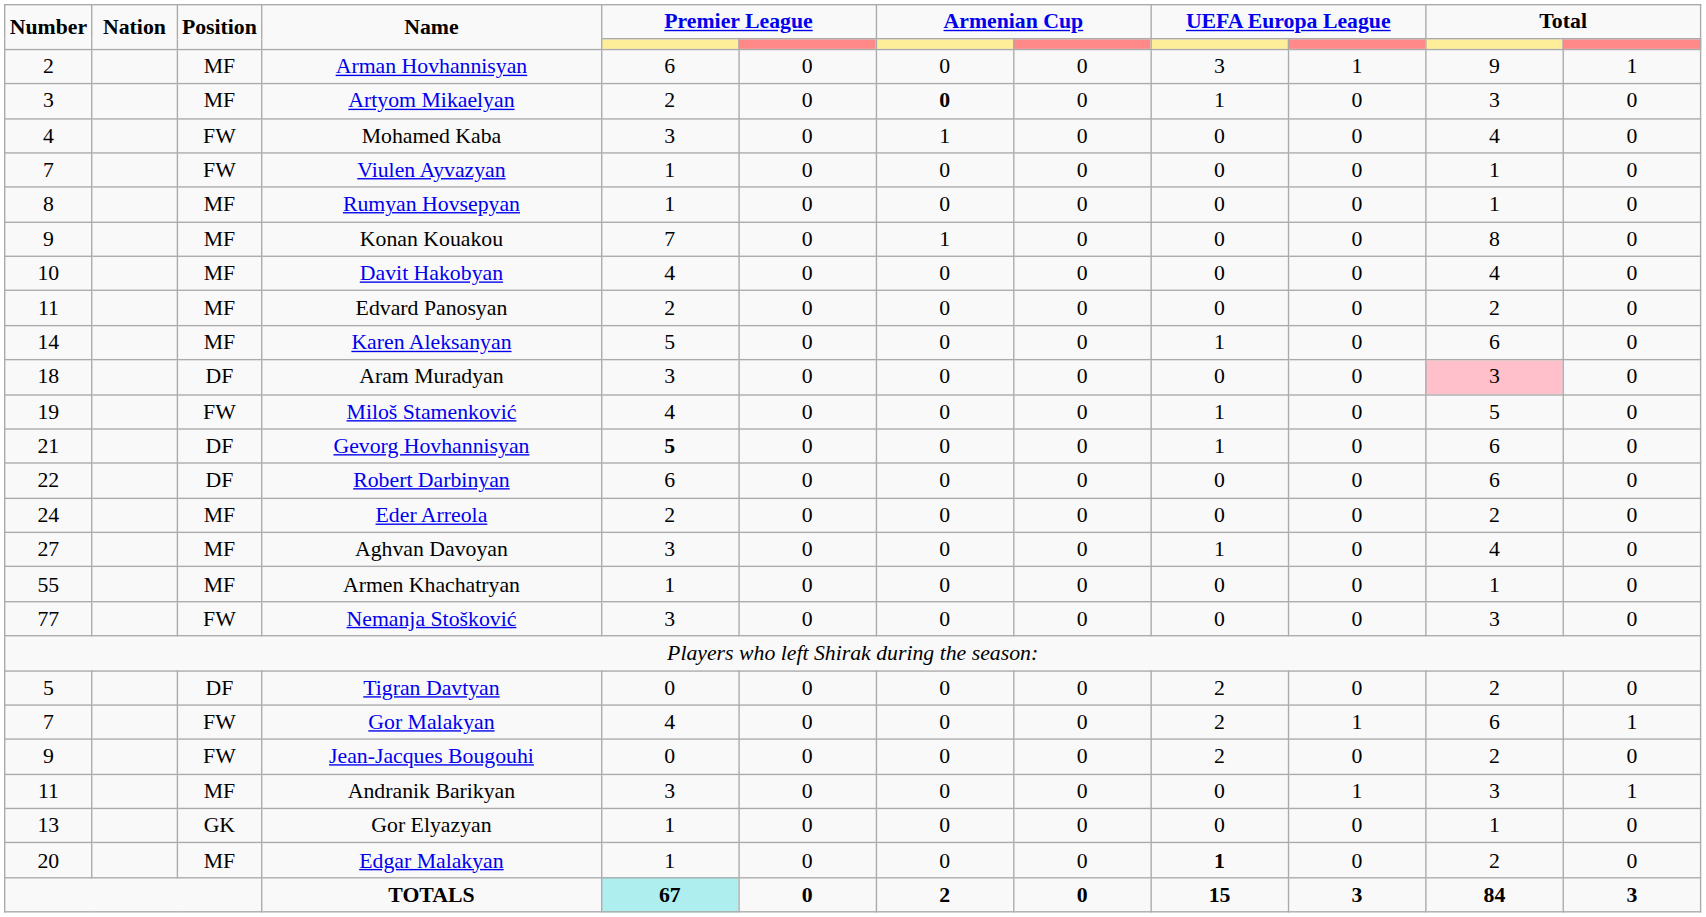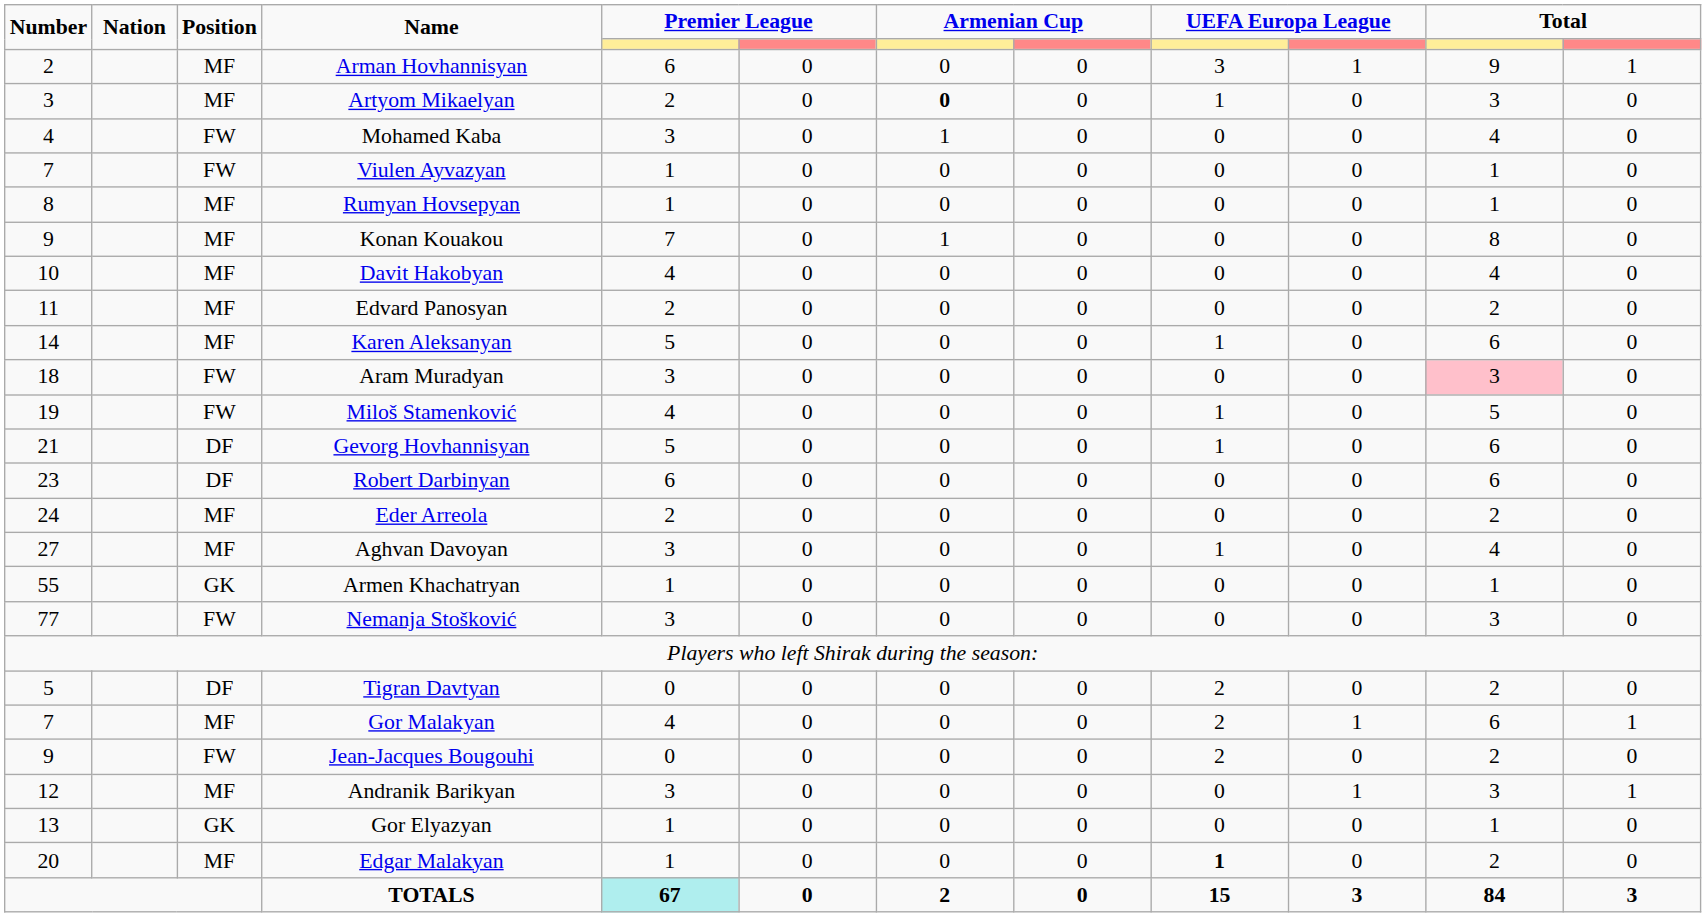 <table class="wikitable" style="text-align:center;">
 <tr>
 <td rowspan="2"  style="width:5%; text-align:center;"><strong>Number</strong></td>
 <td rowspan="2"  style="width:5%; text-align:center;"><strong>Nation</strong></td>
 <td rowspan="2"  style="width:5%; text-align:center;"><strong>Position</strong></td>
 <td rowspan="2"  style="width:20%; text-align:center;"><strong>Name</strong></td>
 <td colspan="2" style="text-align:center;"><strong><a href='#'>Premier League</a></strong></td>
 <td colspan="2" style="text-align:center;"><strong><a href='#'>Armenian Cup</a></strong></td>
 <td colspan="2" style="text-align:center;"><strong><a href='#'>UEFA Europa League</a></strong></td>
 <td colspan="2" style="text-align:center;"><strong>Total</strong></td>
 </tr>
 <tr>
 <th style="width:60px; background:#fe9;"></th>
 <th style="width:60px; background:#ff8888;"></th>
 <th style="width:60px; background:#fe9;"></th>
 <th style="width:60px; background:#ff8888;"></th>
 <th style="width:60px; background:#fe9;"></th>
 <th style="width:60px; background:#ff8888;"></th>
 <th style="width:60px; background:#fe9;"></th>
 <th style="width:60px; background:#ff8888;"></th>
 </tr>
 <tr>
 <td>2</td>
 <td></td>
 <td>MF</td>
 <td><a href='#'>Arman Hovhannisyan</a></td>
 <td>6</td>
 <td>0</td>
 <td>0</td>
 <td>0</td>
 <td>3</td>
 <td>1</td>
 <td>9</td>
 <td>1</td>
 </tr>
 <tr>
 <td>3</td>
 <td></td>
 <td>MF</td>
 <td><a href='#'>Artyom Mikaelyan</a></td>
 <td>2</td>
 <td>0</td>
 <td><strong>0</strong></td>
 <td>0</td>
 <td>1</td>
 <td>0</td>
 <td>3</td>
 <td>0</td>
 </tr>
 <tr>
 <td>4</td>
 <td></td>
 <td>FW</td>
 <td>Mohamed Kaba</td>
 <td>3</td>
 <td>0</td>
 <td>1</td>
 <td>0</td>
 <td>0</td>
 <td>0</td>
 <td>4</td>
 <td>0</td>
 </tr>
 <tr>
 <td>7</td>
 <td></td>
 <td>FW</td>
 <td><a href='#'>Viulen Ayvazyan</a></td>
 <td>1</td>
 <td>0</td>
 <td>0</td>
 <td>0</td>
 <td>0</td>
 <td>0</td>
 <td>1</td>
 <td>0</td>
 </tr>
 <tr>
 <td>8</td>
 <td></td>
 <td>MF</td>
 <td><a href='#'>Rumyan Hovsepyan</a></td>
 <td>1</td>
 <td>0</td>
 <td>0</td>
 <td>0</td>
 <td>0</td>
 <td>0</td>
 <td>1</td>
 <td>0</td>
 </tr>
 <tr>
 <td>9</td>
 <td></td>
 <td>MF</td>
 <td>Konan Kouakou</td>
 <td>7</td>
 <td>0</td>
 <td>1</td>
 <td>0</td>
 <td>0</td>
 <td>0</td>
 <td>8</td>
 <td>0</td>
 </tr>
 <tr>
 <td>10</td>
 <td></td>
 <td>MF</td>
 <td><a href='#'>Davit Hakobyan</a></td>
 <td>4</td>
 <td>0</td>
 <td>0</td>
 <td>0</td>
 <td>0</td>
 <td>0</td>
 <td>4</td>
 <td>0</td>
 </tr>
 <tr>
 <td>11</td>
 <td></td>
 <td>MF</td>
 <td>Edvard Panosyan</td>
 <td>2</td>
 <td>0</td>
 <td>0</td>
 <td>0</td>
 <td>0</td>
 <td>0</td>
 <td>2</td>
 <td>0</td>
 </tr>
 <tr>
 <td>14</td>
 <td></td>
 <td>MF</td>
 <td><a href='#'>Karen Aleksanyan</a></td>
 <td>5</td>
 <td>0</td>
 <td>0</td>
 <td>0</td>
 <td>1</td>
 <td>0</td>
 <td>6</td>
 <td>0</td>
 </tr>
 <tr>
 <td>18</td>
 <td></td>
-<td>DF</td>
+<td>FW</td>
 <td>Aram Muradyan</td>
 <td>3</td>
 <td>0</td>
 <td>0</td>
 <td>0</td>
 <td>0</td>
 <td>0</td>
 <td style="background: pink;">3</td>
 <td>0</td>
 </tr>
 <tr>
 <td>19</td>
 <td></td>
 <td>FW</td>
 <td><a href='#'>Miloš Stamenković</a></td>
 <td>4</td>
 <td>0</td>
 <td>0</td>
 <td>0</td>
 <td>1</td>
 <td>0</td>
 <td>5</td>
 <td>0</td>
 </tr>
 <tr>
 <td>21</td>
 <td></td>
 <td>DF</td>
 <td><a href='#'>Gevorg Hovhannisyan</a></td>
-<td><strong>5</strong></td>
+<td>5</td>
 <td>0</td>
 <td>0</td>
 <td>0</td>
 <td>1</td>
 <td>0</td>
 <td>6</td>
 <td>0</td>
 </tr>
 <tr>
-<td>22</td>
+<td>23</td>
 <td></td>
 <td>DF</td>
 <td><a href='#'>Robert Darbinyan</a></td>
 <td>6</td>
 <td>0</td>
 <td>0</td>
 <td>0</td>
 <td>0</td>
 <td>0</td>
 <td>6</td>
 <td>0</td>
 </tr>
 <tr>
 <td>24</td>
 <td></td>
 <td>MF</td>
 <td><a href='#'>Eder Arreola</a></td>
 <td>2</td>
 <td>0</td>
 <td>0</td>
 <td>0</td>
 <td>0</td>
 <td>0</td>
 <td>2</td>
 <td>0</td>
 </tr>
 <tr>
 <td>27</td>
 <td></td>
 <td>MF</td>
 <td>Aghvan Davoyan</td>
 <td>3</td>
 <td>0</td>
 <td>0</td>
 <td>0</td>
 <td>1</td>
 <td>0</td>
 <td>4</td>
 <td>0</td>
 </tr>
 <tr>
 <td>55</td>
 <td></td>
-<td>MF</td>
+<td>GK</td>
 <td>Armen Khachatryan</td>
 <td>1</td>
 <td>0</td>
 <td>0</td>
 <td>0</td>
 <td>0</td>
 <td>0</td>
 <td>1</td>
 <td>0</td>
 </tr>
 <tr>
 <td>77</td>
 <td></td>
 <td>FW</td>
 <td><a href='#'>Nemanja Stošković</a></td>
 <td>3</td>
 <td>0</td>
 <td>0</td>
 <td>0</td>
 <td>0</td>
 <td>0</td>
 <td>3</td>
 <td>0</td>
 </tr>
 <tr>
 <td colspan="14"><em>Players who left Shirak during the season:</em></td>
 </tr>
 <tr>
 <td>5</td>
 <td></td>
 <td>DF</td>
 <td><a href='#'>Tigran Davtyan</a></td>
 <td>0</td>
 <td>0</td>
 <td>0</td>
 <td>0</td>
 <td>2</td>
 <td>0</td>
 <td>2</td>
 <td>0</td>
 </tr>
 <tr>
 <td>7</td>
 <td></td>
-<td>FW</td>
+<td>MF</td>
 <td><a href='#'>Gor Malakyan</a></td>
 <td>4</td>
 <td>0</td>
 <td>0</td>
 <td>0</td>
 <td>2</td>
 <td>1</td>
 <td>6</td>
 <td>1</td>
 </tr>
 <tr>
 <td>9</td>
 <td></td>
 <td>FW</td>
 <td><a href='#'>Jean-Jacques Bougouhi</a></td>
 <td>0</td>
 <td>0</td>
 <td>0</td>
 <td>0</td>
 <td>2</td>
 <td>0</td>
 <td>2</td>
 <td>0</td>
 </tr>
 <tr>
-<td>11</td>
+<td>12</td>
 <td></td>
 <td>MF</td>
 <td>Andranik Barikyan</td>
 <td>3</td>
 <td>0</td>
 <td>0</td>
 <td>0</td>
 <td>0</td>
 <td>1</td>
 <td>3</td>
 <td>1</td>
 </tr>
 <tr>
 <td>13</td>
 <td></td>
 <td>GK</td>
 <td>Gor Elyazyan</td>
 <td>1</td>
 <td>0</td>
 <td>0</td>
 <td>0</td>
 <td>0</td>
 <td>0</td>
 <td>1</td>
 <td>0</td>
 </tr>
 <tr>
 <td>20</td>
 <td></td>
 <td>MF</td>
 <td><a href='#'>Edgar Malakyan</a></td>
 <td>1</td>
 <td>0</td>
 <td>0</td>
 <td>0</td>
 <td><strong>1</strong></td>
 <td>0</td>
 <td>2</td>
 <td>0</td>
 </tr>
 <tr>
 <td colspan="3"></td>
 <td><strong>TOTALS</strong></td>
 <td style="background: paleturquoise;"><strong>67</strong></td>
 <td><strong>0</strong></td>
 <td><strong>2</strong></td>
 <td><strong>0</strong></td>
 <td><strong>15</strong></td>
 <td><strong>3</strong></td>
 <td><strong>84</strong></td>
 <td><strong>3</strong></td>
 </tr>
 </table>
